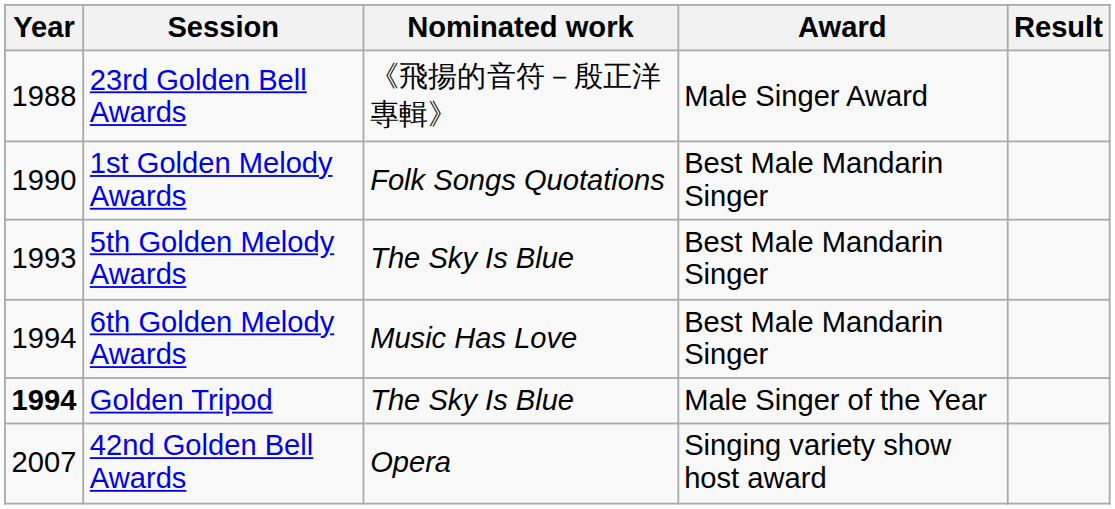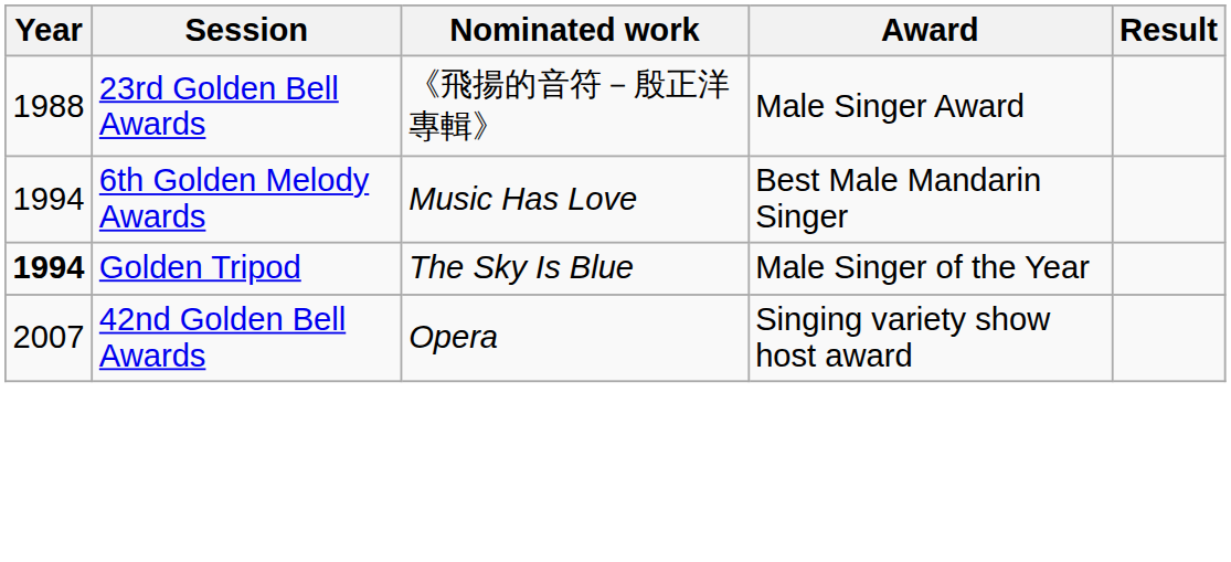 <table class="wikitable">
 <tr>
 <th>Year</th>
 <th>Session</th>
 <th>Nominated work</th>
 <th>Award</th>
 <th>Result</th>
 </tr>
 <tr>
 <td>1988</td>
 <td><a href='#'>23rd Golden Bell Awards</a></td>
 <td>《飛揚的音符－殷正洋專輯》</td>
 <td>Male Singer Award</td>
-<td></td>
-</tr>
-<tr>
-<td>1990</td>
-<td><a href='#'>1st Golden Melody Awards</a></td>
-<td><em>Folk Songs Quotations</em></td>
-<td>Best Male Mandarin Singer</td>
-<td></td>
-</tr>
-<tr>
-<td>1993</td>
-<td><a href='#'>5th Golden Melody Awards</a></td>
-<td><em>The Sky Is Blue</em></td>
-<td>Best Male Mandarin Singer</td>
 <td></td>
 </tr>
 <tr>
 <td>1994</td>
 <td><a href='#'>6th Golden Melody Awards</a></td>
 <td><em>Music Has Love</em></td>
 <td>Best Male Mandarin Singer</td>
 <td></td>
 </tr>
 <tr>
 <td><strong>1994</strong></td>
 <td><a href='#'>Golden Tripod</a></td>
 <td><em>The Sky Is Blue</em></td>
 <td>Male Singer of the Year</td>
 <td></td>
 </tr>
 <tr>
 <td>2007</td>
 <td><a href='#'>42nd Golden Bell Awards</a></td>
 <td><em>Opera</em></td>
 <td>Singing variety show host award</td>
 <td></td>
 </tr>
 </table>
